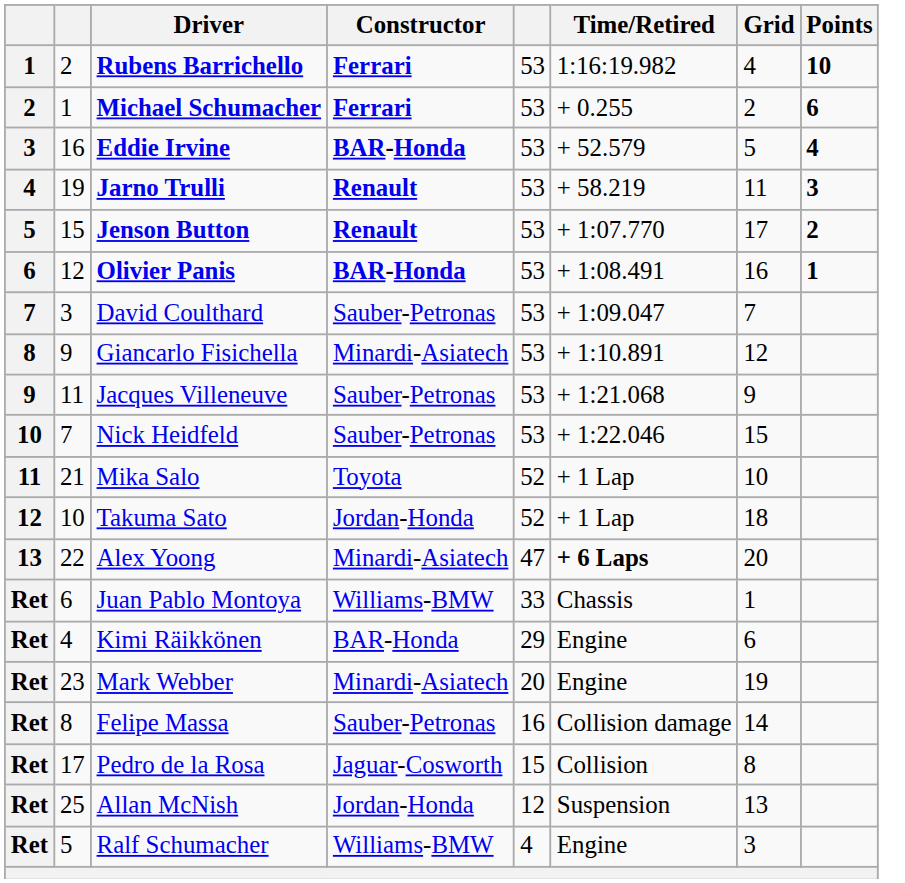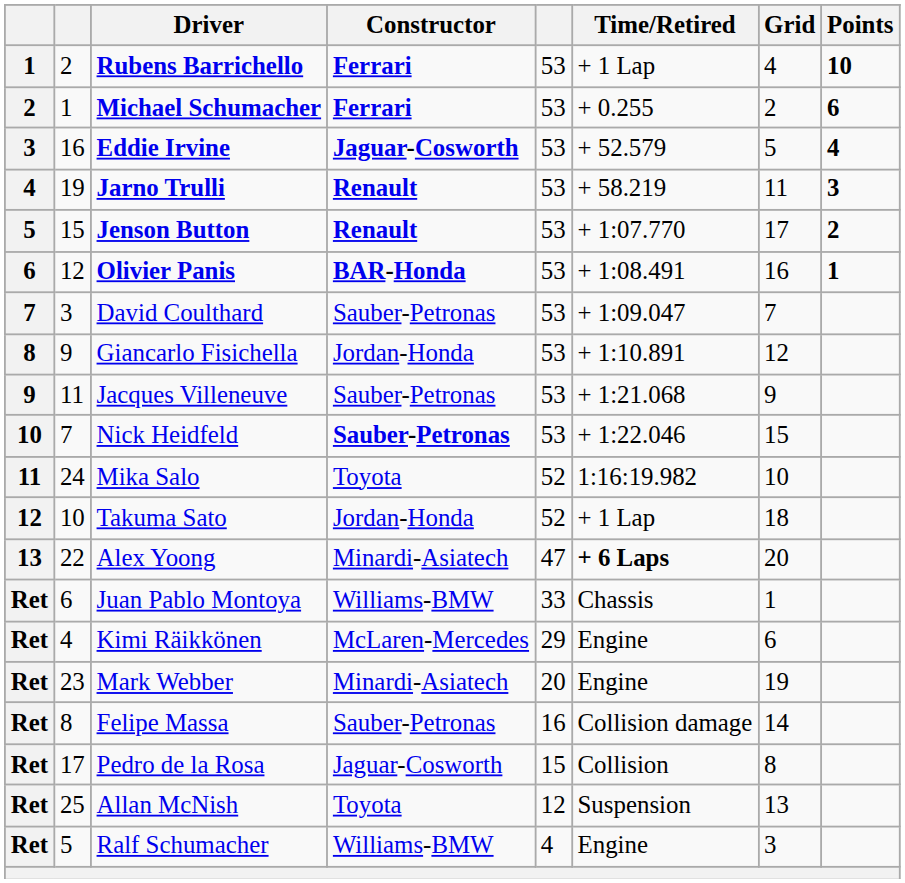 <table class="wikitable" style="font-size: 85%;">
 <tr>
 <th></th>
 <th></th>
 <th>Driver</th>
 <th>Constructor</th>
 <th></th>
 <th>Time/Retired</th>
 <th>Grid</th>
 <th>Points</th>
 </tr>
 <tr>
 <th>1</th>
 <td>2</td>
 <td> <strong><a href='#'>Rubens Barrichello</a></strong></td>
 <td><strong><a href='#'>Ferrari</a></strong></td>
 <td>53</td>
-<td>1:16:19.982</td>
+<td>+ 1 Lap</td>
 <td>4</td>
 <td><strong>10</strong></td>
 </tr>
 <tr>
 <th>2</th>
 <td>1</td>
 <td> <strong><a href='#'>Michael Schumacher</a></strong></td>
 <td><strong><a href='#'>Ferrari</a></strong></td>
 <td>53</td>
 <td>+ 0.255</td>
 <td>2</td>
 <td><strong>6</strong></td>
 </tr>
 <tr>
 <th>3</th>
 <td>16</td>
 <td> <strong><a href='#'>Eddie Irvine</a></strong></td>
-<td><strong><a href='#'>BAR</a>-<a href='#'>Honda</a></strong></td>
+<td><strong><a href='#'>Jaguar</a>-<a href='#'>Cosworth</a></strong></td>
 <td>53</td>
 <td>+ 52.579</td>
 <td>5</td>
 <td><strong>4</strong></td>
 </tr>
 <tr>
 <th>4</th>
 <td>19</td>
 <td> <strong><a href='#'>Jarno Trulli</a></strong></td>
 <td><strong><a href='#'>Renault</a></strong></td>
 <td>53</td>
 <td>+ 58.219</td>
 <td>11</td>
 <td><strong>3</strong></td>
 </tr>
 <tr>
 <th>5</th>
 <td>15</td>
 <td> <strong><a href='#'>Jenson Button</a></strong></td>
 <td><strong><a href='#'>Renault</a></strong></td>
 <td>53</td>
 <td>+ 1:07.770</td>
 <td>17</td>
 <td><strong>2</strong></td>
 </tr>
 <tr>
 <th>6</th>
 <td>12</td>
 <td> <strong><a href='#'>Olivier Panis</a></strong></td>
 <td><strong><a href='#'>BAR</a>-<a href='#'>Honda</a></strong></td>
 <td>53</td>
 <td>+ 1:08.491</td>
 <td>16</td>
 <td><strong>1</strong></td>
 </tr>
 <tr>
 <th>7</th>
 <td>3</td>
 <td> <a href='#'>David Coulthard</a></td>
 <td><a href='#'>Sauber</a>-<a href='#'>Petronas</a></td>
 <td>53</td>
 <td>+ 1:09.047</td>
 <td>7</td>
 <td> </td>
 </tr>
 <tr>
 <th>8</th>
 <td>9</td>
 <td> <a href='#'>Giancarlo Fisichella</a></td>
-<td><a href='#'>Minardi</a>-<a href='#'>Asiatech</a></td>
+<td><a href='#'>Jordan</a>-<a href='#'>Honda</a></td>
 <td>53</td>
 <td>+ 1:10.891</td>
 <td>12</td>
 <td> </td>
 </tr>
 <tr>
 <th>9</th>
 <td>11</td>
 <td> <a href='#'>Jacques Villeneuve</a></td>
 <td><a href='#'>Sauber</a>-<a href='#'>Petronas</a></td>
 <td>53</td>
 <td>+ 1:21.068</td>
 <td>9</td>
 <td> </td>
 </tr>
 <tr>
 <th>10</th>
 <td>7</td>
 <td> <a href='#'>Nick Heidfeld</a></td>
-<td><a href='#'>Sauber</a>-<a href='#'>Petronas</a></td>
+<td><strong><a href='#'>Sauber</a>-<a href='#'>Petronas</a></strong></td>
 <td>53</td>
 <td>+ 1:22.046</td>
 <td>15</td>
 <td> </td>
 </tr>
 <tr>
 <th>11</th>
-<td>21</td>
+<td>24</td>
 <td> <a href='#'>Mika Salo</a></td>
 <td><a href='#'>Toyota</a></td>
 <td>52</td>
-<td>+ 1 Lap</td>
+<td>1:16:19.982</td>
 <td>10</td>
 <td> </td>
 </tr>
 <tr>
 <th>12</th>
 <td>10</td>
 <td> <a href='#'>Takuma Sato</a></td>
 <td><a href='#'>Jordan</a>-<a href='#'>Honda</a></td>
 <td>52</td>
 <td>+ 1 Lap</td>
 <td>18</td>
 <td> </td>
 </tr>
 <tr>
 <th>13</th>
 <td>22</td>
 <td> <a href='#'>Alex Yoong</a></td>
 <td><a href='#'>Minardi</a>-<a href='#'>Asiatech</a></td>
 <td>47</td>
 <td><strong>+ 6 Laps</strong></td>
 <td>20</td>
 <td> </td>
 </tr>
 <tr>
 <th>Ret</th>
 <td>6</td>
 <td> <a href='#'>Juan Pablo Montoya</a></td>
 <td><a href='#'>Williams</a>-<a href='#'>BMW</a></td>
 <td>33</td>
 <td>Chassis</td>
 <td>1</td>
 <td> </td>
 </tr>
 <tr>
 <th>Ret</th>
 <td>4</td>
 <td> <a href='#'>Kimi Räikkönen</a></td>
-<td><a href='#'>BAR</a>-<a href='#'>Honda</a></td>
+<td><a href='#'>McLaren</a>-<a href='#'>Mercedes</a></td>
 <td>29</td>
 <td>Engine</td>
 <td>6</td>
 <td> </td>
 </tr>
 <tr>
 <th>Ret</th>
 <td>23</td>
 <td> <a href='#'>Mark Webber</a></td>
 <td><a href='#'>Minardi</a>-<a href='#'>Asiatech</a></td>
 <td>20</td>
 <td>Engine</td>
 <td>19</td>
 <td> </td>
 </tr>
 <tr>
 <th>Ret</th>
 <td>8</td>
 <td> <a href='#'>Felipe Massa</a></td>
 <td><a href='#'>Sauber</a>-<a href='#'>Petronas</a></td>
 <td>16</td>
 <td>Collision damage</td>
 <td>14</td>
 <td> </td>
 </tr>
 <tr>
 <th>Ret</th>
 <td>17</td>
 <td> <a href='#'>Pedro de la Rosa</a></td>
 <td><a href='#'>Jaguar</a>-<a href='#'>Cosworth</a></td>
 <td>15</td>
 <td>Collision</td>
 <td>8</td>
 <td> </td>
 </tr>
 <tr>
 <th>Ret</th>
 <td>25</td>
 <td> <a href='#'>Allan McNish</a></td>
-<td><a href='#'>Jordan</a>-<a href='#'>Honda</a></td>
+<td><a href='#'>Toyota</a></td>
 <td>12</td>
 <td>Suspension</td>
 <td>13</td>
 <td> </td>
 </tr>
 <tr>
 <th>Ret</th>
 <td>5</td>
 <td> <a href='#'>Ralf Schumacher</a></td>
 <td><a href='#'>Williams</a>-<a href='#'>BMW</a></td>
 <td>4</td>
 <td>Engine</td>
 <td>3</td>
 <td> </td>
 </tr>
 <tr>
 <th colspan="8"></th>
 </tr>
 </table>
